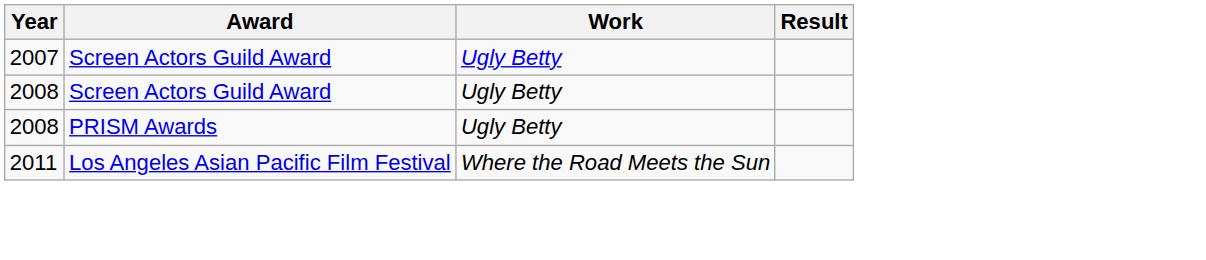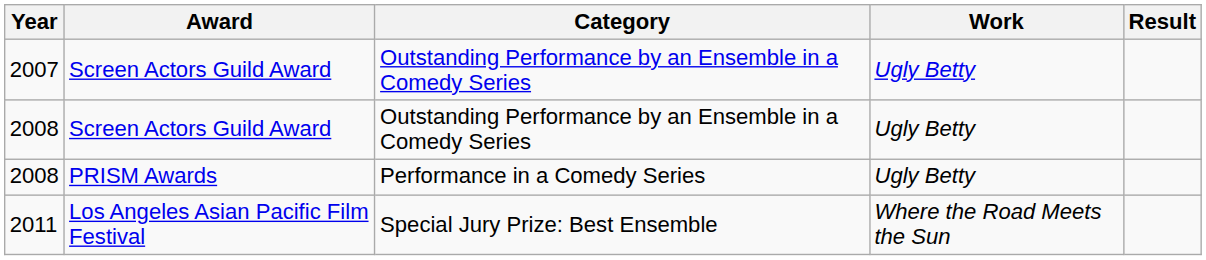 <table class="wikitable sortable">
 <tr>
 <th>Year</th>
 <th>Award</th>
+<th>Category</th>
 <th>Work</th>
 <th>Result</th>
 </tr>
 <tr>
 <td>2007</td>
 <td><a href='#'>Screen Actors Guild Award</a></td>
+<td><a href='#'>Outstanding Performance by an Ensemble in a Comedy Series</a></td>
 <td><em><a href='#'>Ugly Betty</a></em></td>
 <td></td>
 </tr>
 <tr>
 <td>2008</td>
 <td><a href='#'>Screen Actors Guild Award</a></td>
+<td>Outstanding Performance by an Ensemble in a Comedy Series</td>
 <td><em>Ugly Betty</em></td>
 <td></td>
 </tr>
 <tr>
 <td>2008</td>
 <td><a href='#'>PRISM Awards</a></td>
+<td>Performance in a Comedy Series</td>
 <td><em>Ugly Betty</em></td>
 <td></td>
 </tr>
 <tr>
 <td>2011</td>
 <td><a href='#'>Los Angeles Asian Pacific Film Festival</a></td>
+<td>Special Jury Prize: Best Ensemble</td>
 <td><em>Where the Road Meets the Sun</em></td>
 <td></td>
 </tr>
 </table>
